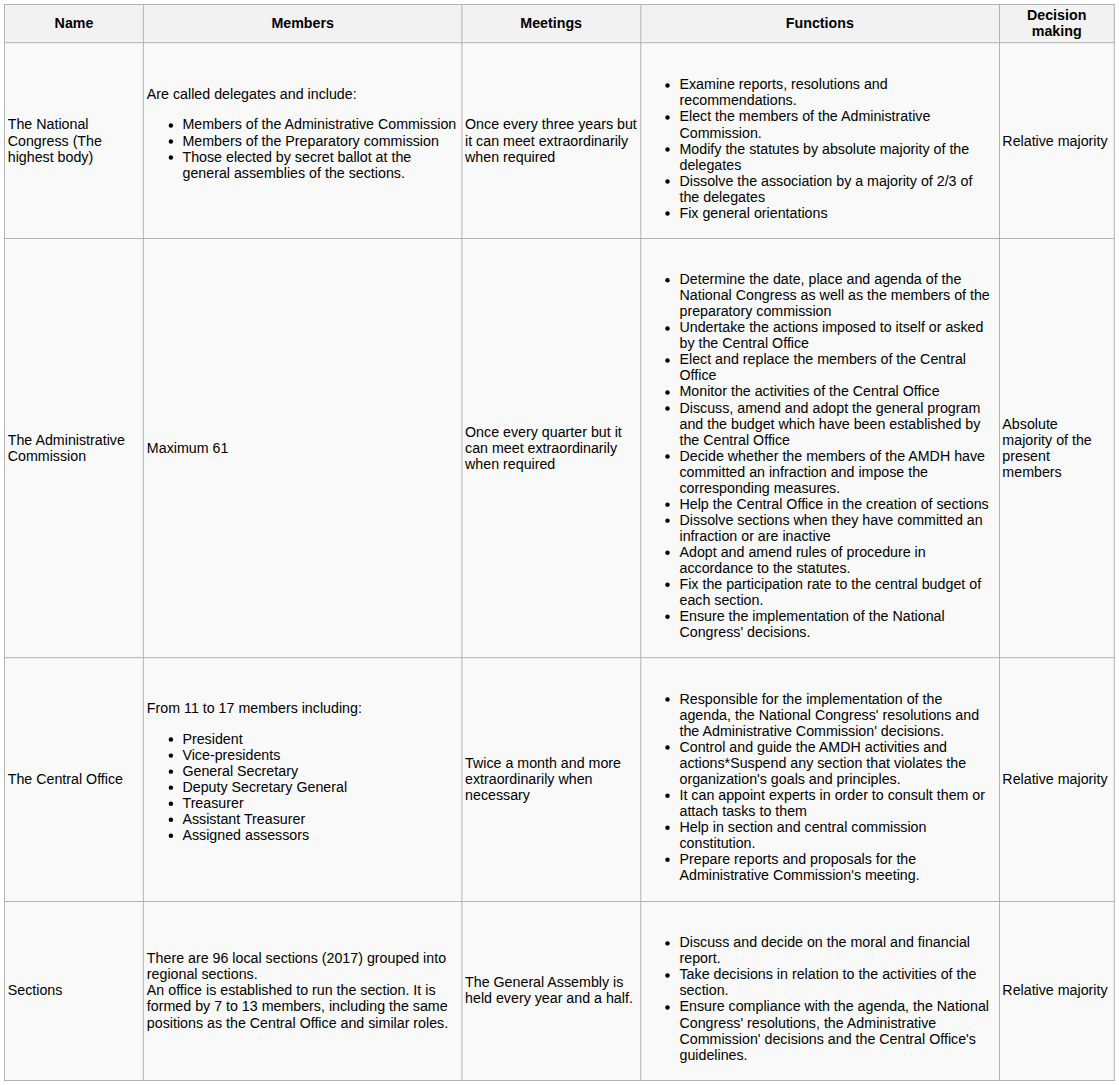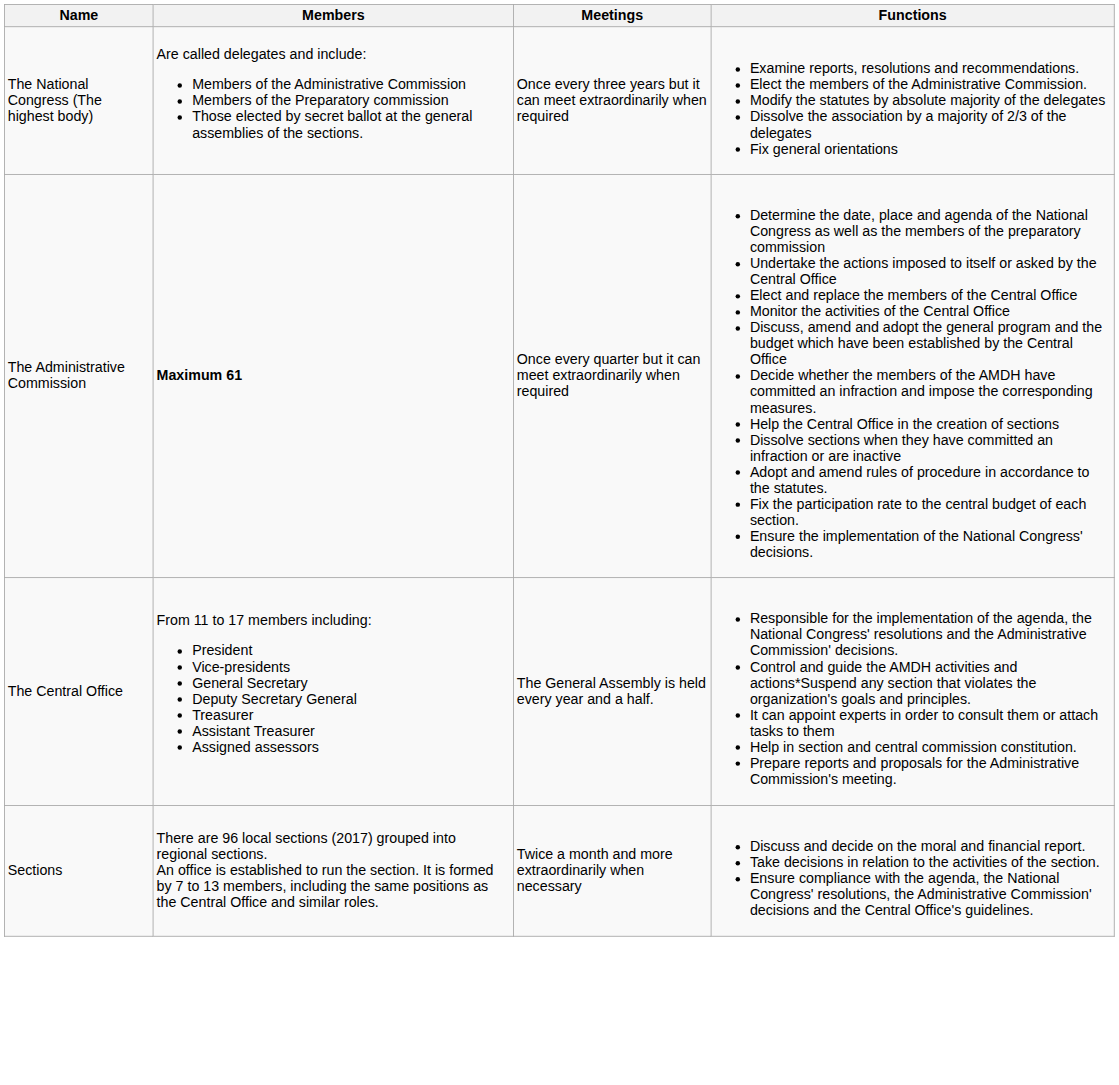 <table class="wikitable">
 <tr>
 <th>Name</th>
 <th>Members</th>
 <th>Meetings</th>
 <th>Functions</th>
-<th>Decision making</th>
 </tr>
 <tr>
 <td>The National Congress (The highest body)</td>
 <td>Are called delegates and include:<br><ul><li>Members of the Administrative Commission</li><li>Members of the Preparatory commission</li><li>Those elected by secret ballot at the general assemblies of the sections.</li></ul></td>
 <td>Once every three years but it can meet extraordinarily when required</td>
 <td><br><ul><li>Examine reports, resolutions and recommendations.</li><li>Elect the members of the Administrative Commission.</li><li>Modify the statutes by absolute majority of the delegates </li><li>Dissolve the association by a majority of 2/3 of the delegates </li><li>Fix general orientations</li></ul></td>
-<td>Relative majority</td>
 </tr>
 <tr>
 <td>The Administrative Commission</td>
-<td>Maximum 61</td>
+<td><strong>Maximum 61</strong></td>
 <td>Once every quarter but it can meet extraordinarily when required</td>
 <td><br><ul><li>Determine the date, place and agenda of the National Congress as well as the members of the preparatory commission</li><li>Undertake the actions imposed to itself or asked by the Central Office</li><li>Elect and replace the members of the Central Office</li><li>Monitor the activities of the Central Office</li><li>Discuss, amend and adopt the general program and the budget which have been established by the Central Office</li><li>Decide whether the members of the AMDH have committed an infraction and impose the corresponding measures.</li><li>Help the Central Office in the creation of sections</li><li>Dissolve sections when they have committed an infraction or are inactive</li><li>Adopt and amend rules of procedure in accordance to the statutes.</li><li>Fix the participation rate to the central budget of each section.</li><li>Ensure the implementation of the National Congress' decisions.</li></ul></td>
-<td>Absolute majority of the present members</td>
 </tr>
 <tr>
 <td>The Central Office</td>
 <td>From 11 to 17 members including:<br><ul><li>President</li><li>Vice-presidents</li><li>General Secretary</li><li>Deputy Secretary General</li><li>Treasurer</li><li>Assistant Treasurer</li><li>Assigned assessors</li></ul></td>
-<td>Twice a month and more extraordinarily when necessary</td>
+<td>The General Assembly is held every year and a half.</td>
 <td><br><ul><li>Responsible for the implementation of the agenda, the National Congress' resolutions and the Administrative Commission' decisions.</li><li>Control and guide the AMDH activities and actions*Suspend any section that violates the organization's goals and principles.</li><li>It can appoint experts in order to consult them or attach tasks to them</li><li>Help in section and central commission constitution.</li><li>Prepare reports and proposals for the Administrative Commission's meeting.</li></ul></td>
-<td>Relative majority </td>
 </tr>
 <tr>
 <td>Sections</td>
 <td>There are 96 local sections (2017)  grouped into regional sections.<br>An office is established to run the section. It is formed by 7 to 13 members, including the same positions as the Central Office and similar roles.</td>
-<td>The General Assembly is held every year and a half.</td>
+<td>Twice a month and more extraordinarily when necessary</td>
 <td><br><ul><li>Discuss and decide on the moral and financial report.</li><li>Take decisions in relation to the activities of the section.</li><li>Ensure compliance with the agenda, the National Congress' resolutions, the Administrative Commission' decisions and the Central Office's guidelines.</li></ul></td>
-<td>Relative majority</td>
 </tr>
 </table>
